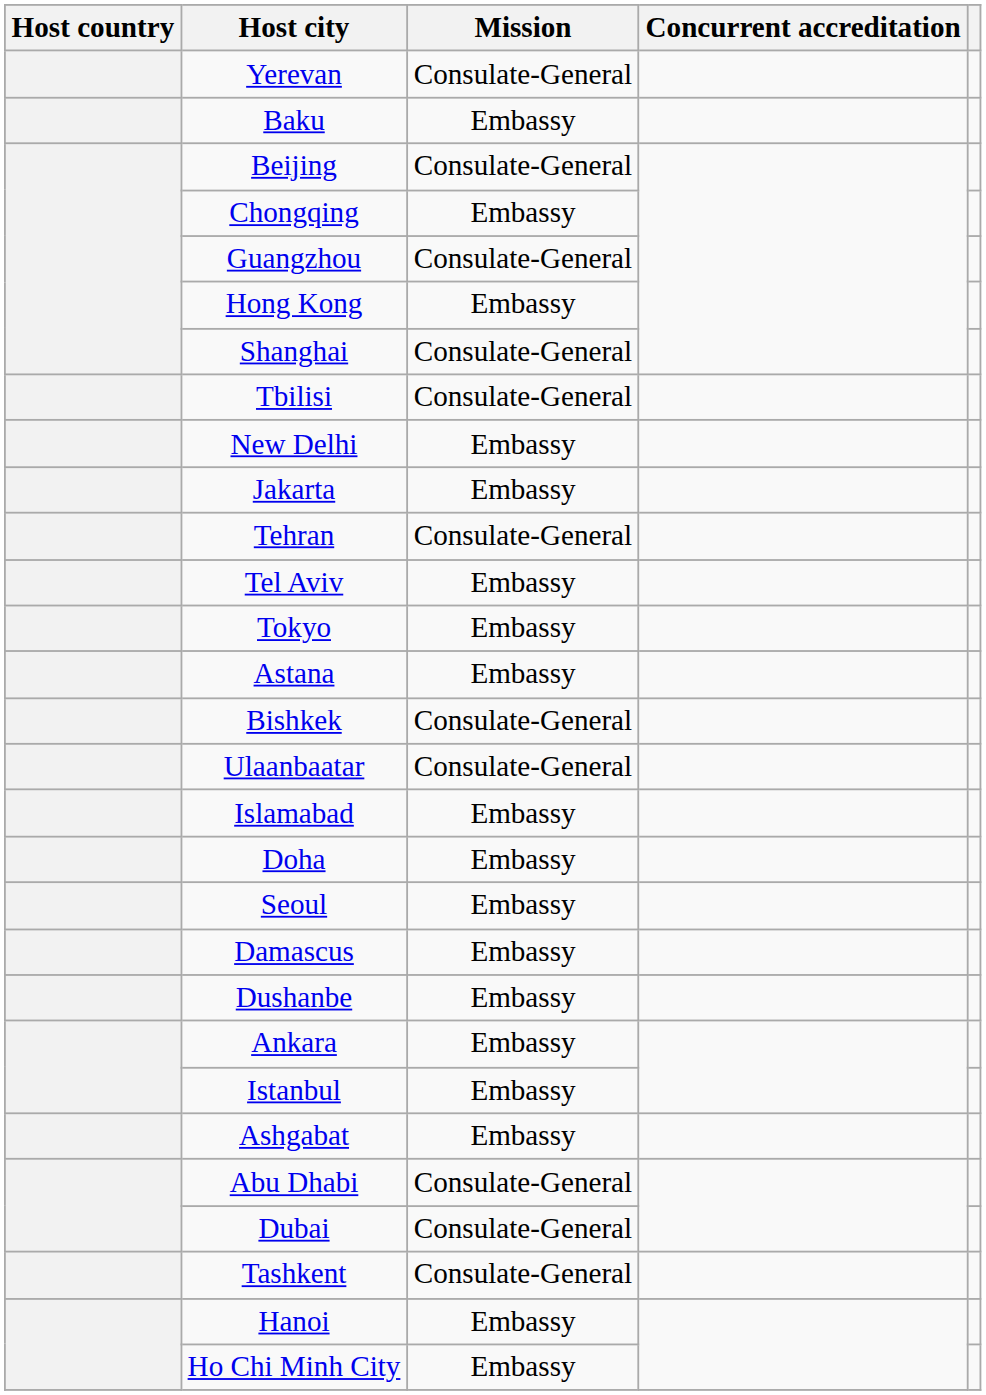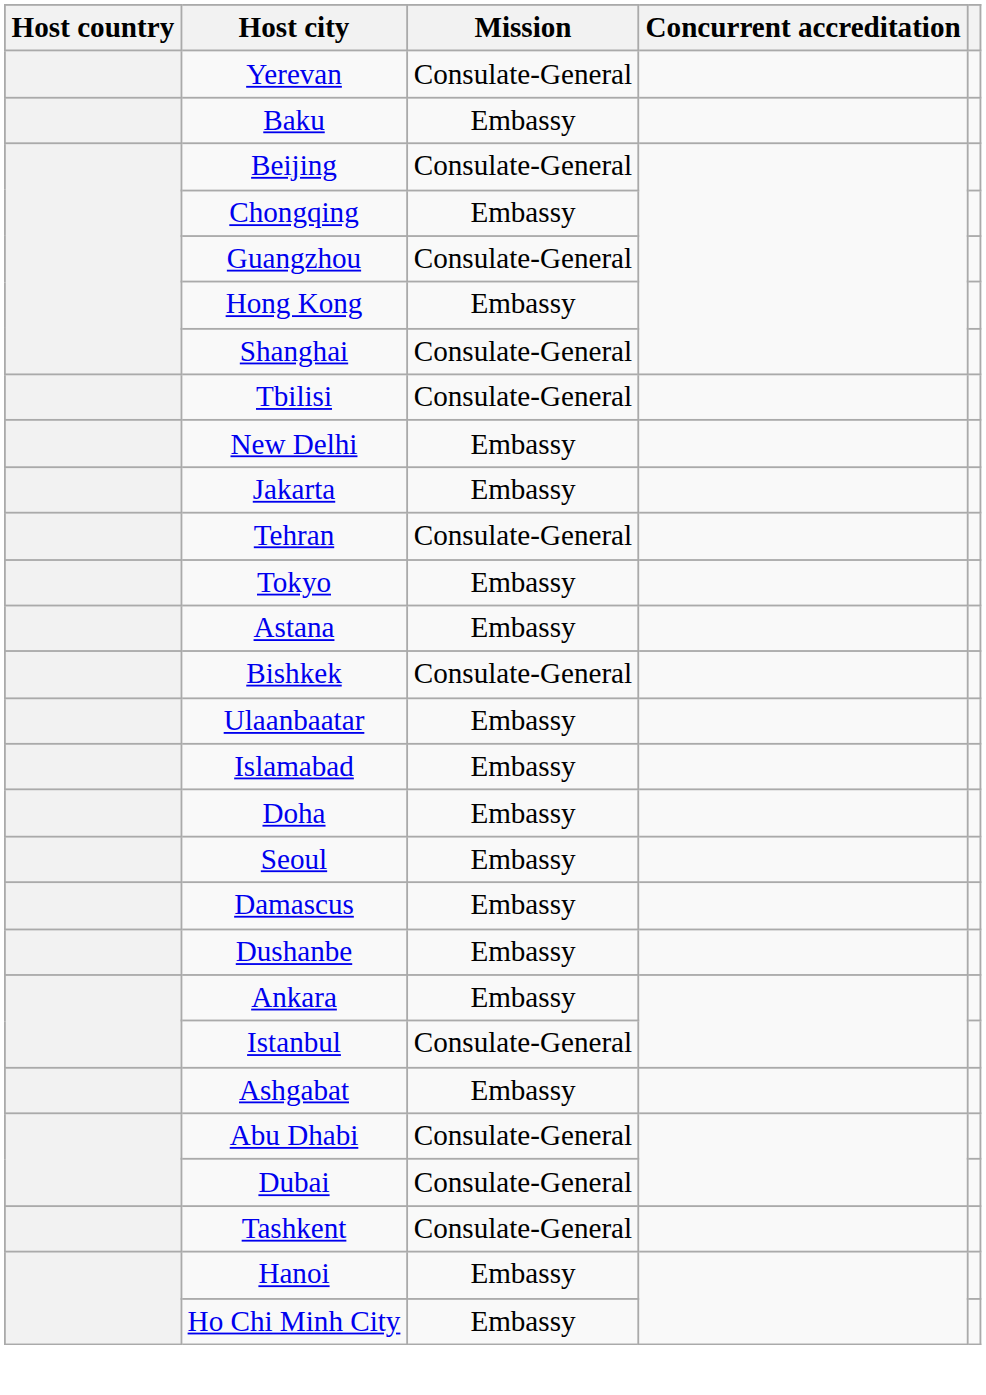 <table class="wikitable plainrowheaders" style="text-align:center;">
 <tr>
 <th scope="col">Host country</th>
 <th scope="col">Host city</th>
 <th scope="col">Mission</th>
 <th scope="col">Concurrent accreditation</th>
 <th scope="col"></th>
 </tr>
 <tr>
 <th scope="row"></th>
 <td><a href='#'>Yerevan</a></td>
 <td>Consulate-General</td>
 <td></td>
 <td></td>
 </tr>
 <tr>
 <th scope="row"></th>
 <td><a href='#'>Baku</a></td>
 <td>Embassy</td>
 <td></td>
 <td></td>
 </tr>
 <tr>
 <th scope="row" rowspan="5"></th>
 <td><a href='#'>Beijing</a></td>
 <td>Consulate-General</td>
 <td rowspan="5"></td>
 <td></td>
 </tr>
 <tr>
 <td><a href='#'>Chongqing</a></td>
 <td>Embassy</td>
 <td></td>
 </tr>
 <tr>
 <td><a href='#'>Guangzhou</a></td>
 <td>Consulate-General</td>
 <td></td>
 </tr>
 <tr>
 <td><a href='#'>Hong Kong</a></td>
 <td>Embassy</td>
 <td></td>
 </tr>
 <tr>
 <td><a href='#'>Shanghai</a></td>
 <td>Consulate-General</td>
 <td></td>
 </tr>
 <tr>
 <th scope="row"></th>
 <td><a href='#'>Tbilisi</a></td>
 <td>Consulate-General</td>
 <td></td>
 <td></td>
 </tr>
 <tr>
 <th scope="row"></th>
 <td><a href='#'>New Delhi</a></td>
 <td>Embassy</td>
 <td></td>
 <td></td>
 </tr>
 <tr>
 <th scope="row"></th>
 <td><a href='#'>Jakarta</a></td>
 <td>Embassy</td>
 <td></td>
 <td></td>
 </tr>
 <tr>
 <th scope="row"></th>
 <td><a href='#'>Tehran</a></td>
 <td>Consulate-General</td>
 <td></td>
 <td></td>
 </tr>
 <tr>
 <th scope="row"></th>
-<td><a href='#'>Tel Aviv</a></td>
-<td>Embassy</td>
-<td></td>
-<td></td>
-</tr>
-<tr>
-<th scope="row"></th>
 <td><a href='#'>Tokyo</a></td>
 <td>Embassy</td>
 <td></td>
 <td></td>
 </tr>
 <tr>
 <th scope="row"></th>
 <td><a href='#'>Astana</a></td>
 <td>Embassy</td>
 <td></td>
 <td></td>
 </tr>
 <tr>
 <th scope="row"></th>
 <td><a href='#'>Bishkek</a></td>
 <td>Consulate-General</td>
 <td></td>
 <td></td>
 </tr>
 <tr>
 <th scope="row"></th>
 <td><a href='#'>Ulaanbaatar</a></td>
-<td>Consulate-General</td>
+<td>Embassy</td>
 <td></td>
 <td></td>
 </tr>
 <tr>
 <th scope="row"></th>
 <td><a href='#'>Islamabad</a></td>
 <td>Embassy</td>
 <td></td>
 <td></td>
 </tr>
 <tr>
 <th scope="row"></th>
 <td><a href='#'>Doha</a></td>
 <td>Embassy</td>
 <td></td>
 <td></td>
 </tr>
 <tr>
 <th scope="row"></th>
 <td><a href='#'>Seoul</a></td>
 <td>Embassy</td>
 <td></td>
 <td></td>
 </tr>
 <tr>
 <th scope="row"></th>
 <td><a href='#'>Damascus</a></td>
 <td>Embassy</td>
 <td></td>
 <td></td>
 </tr>
 <tr>
 <th scope="row"></th>
 <td><a href='#'>Dushanbe</a></td>
 <td>Embassy</td>
 <td></td>
 <td></td>
 </tr>
 <tr>
 <th scope="row" rowspan="2"></th>
 <td><a href='#'>Ankara</a></td>
 <td>Embassy</td>
 <td rowspan="2"></td>
 <td></td>
 </tr>
 <tr>
 <td><a href='#'>Istanbul</a></td>
-<td>Embassy</td>
+<td>Consulate-General</td>
 <td></td>
 </tr>
 <tr>
 <th scope="row"></th>
 <td><a href='#'>Ashgabat</a></td>
 <td>Embassy</td>
 <td></td>
 <td></td>
 </tr>
 <tr>
 <th scope="row" rowspan="2"></th>
 <td><a href='#'>Abu Dhabi</a></td>
 <td>Consulate-General</td>
 <td rowspan="2"></td>
 <td></td>
 </tr>
 <tr>
 <td><a href='#'>Dubai</a></td>
 <td>Consulate-General</td>
 <td></td>
 </tr>
 <tr>
 <th scope="row"></th>
 <td><a href='#'>Tashkent</a></td>
 <td>Consulate-General</td>
 <td></td>
 <td></td>
 </tr>
 <tr>
 <th scope="row" rowspan="2"></th>
 <td><a href='#'>Hanoi</a></td>
 <td>Embassy</td>
 <td rowspan="2"></td>
 <td></td>
 </tr>
 <tr>
 <td><a href='#'>Ho Chi Minh City</a></td>
 <td>Embassy</td>
 <td></td>
 </tr>
 </table>
